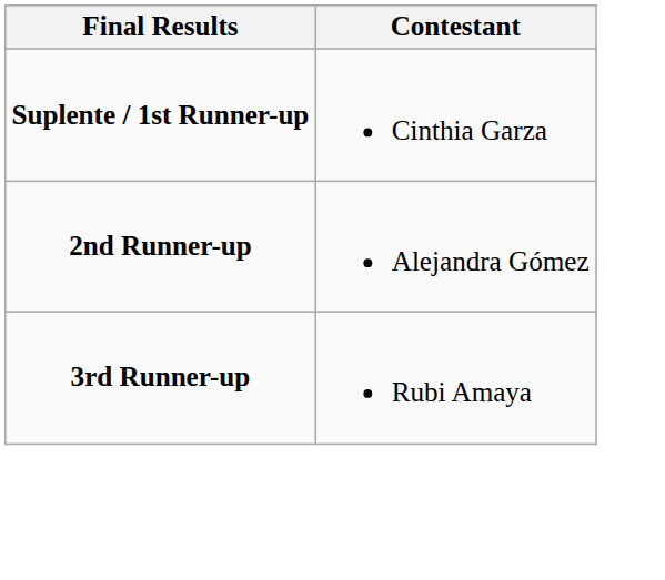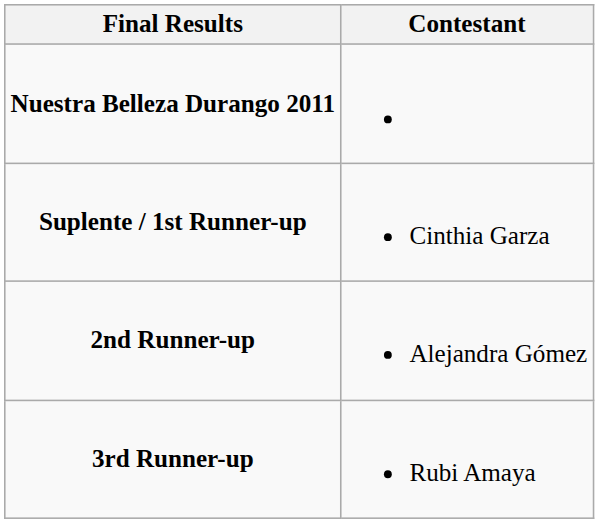 <table class="wikitable">
 <tr>
 <th>Final Results</th>
 <th>Contestant</th>
+</tr>
+<tr>
+<td align="center"><strong>Nuestra Belleza Durango 2011</strong></td>
+<td><br><ul><li><strong></strong></li></ul></td>
 </tr>
 <tr>
 <td align="center"><strong>Suplente / 1st Runner-up</strong></td>
 <td><br><ul><li>Cinthia Garza</li></ul></td>
 </tr>
 <tr>
 <td align="center"><strong>2nd Runner-up</strong></td>
 <td><br><ul><li>Alejandra Gómez</li></ul></td>
 </tr>
 <tr>
 <td align="center"><strong>3rd Runner-up</strong></td>
 <td><br><ul><li>Rubi Amaya</li></ul></td>
 </tr>
 </table>
